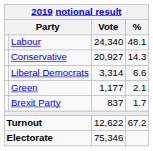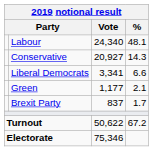 <table class="wikitable">
 <tr>
 <th colspan="4"><a href='#'>2019</a> <a href='#'>notional result</a></th>
 </tr>
 <tr>
 <th bgcolor="#DDDDFF" width="130px" colspan="2">Party</th>
 <th bgcolor="#DDDDFF" width="50px">Vote</th>
 <th bgcolor="#DDDDFF" width="30px">%</th>
 </tr>
 <tr>
 <td></td>
 <td><a href='#'>Labour</a></td>
 <td align=right>24,340</td>
 <td align=right>48.1</td>
 </tr>
 <tr>
 <td></td>
 <td><a href='#'>Conservative</a></td>
 <td align=right>20,927</td>
 <td align=right>14.3</td>
 </tr>
 <tr>
 <td></td>
 <td><a href='#'>Liberal Democrats</a></td>
-<td align=right>3,314</td>
+<td align=right>3,341</td>
 <td align=right>6.6</td>
 </tr>
 <tr>
 <td></td>
 <td><a href='#'>Green</a></td>
 <td align=right>1,177</td>
 <td align=right>2.1</td>
 </tr>
 <tr>
 <td></td>
 <td><a href='#'>Brexit Party</a></td>
 <td align=right>837</td>
 <td align=right>1.7</td>
 </tr>
 <tr>
 <td colspan="4" bgcolor="#EAECF0"></td>
 </tr>
 <tr>
 <td colspan="2"><strong>Turnout</strong></td>
-<td align=right>12,622</td>
+<td align=right>50,622</td>
 <td align=right>67.2</td>
 </tr>
 <tr>
 <td colspan="2"><strong>Electorate</strong></td>
 <td align=right>75,346</td>
 </tr>
 </table>
